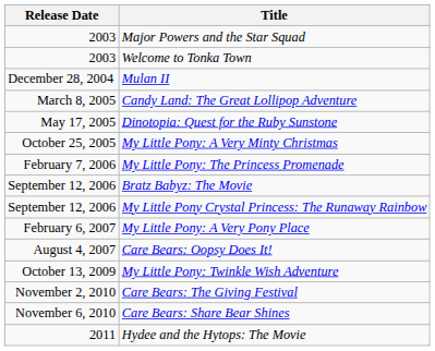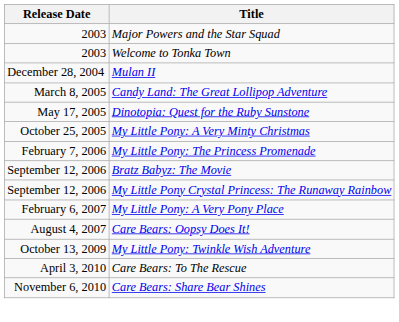 <table class="wikitable sortable">
 <tr>
 <th>Release Date</th>
 <th>Title</th>
 </tr>
 <tr>
 <td align="right">2003</td>
 <td><em>Major Powers and the Star Squad</em></td>
 </tr>
 <tr>
 <td align="right">2003</td>
 <td><em>Welcome to Tonka Town</em></td>
 </tr>
 <tr>
 <td>December 28, 2004</td>
 <td><em><a href='#'>Mulan II</a></em></td>
 </tr>
 <tr>
 <td align="right">March 8, 2005</td>
 <td><em><a href='#'>Candy Land: The Great Lollipop Adventure</a></em></td>
 </tr>
 <tr>
 <td align="right">May 17, 2005</td>
 <td><em><a href='#'>Dinotopia: Quest for the Ruby Sunstone</a></em></td>
 </tr>
 <tr>
 <td align="right">October 25, 2005</td>
 <td><em><a href='#'>My Little Pony: A Very Minty Christmas</a></em></td>
 </tr>
 <tr>
 <td align="right">February 7, 2006</td>
 <td><em><a href='#'>My Little Pony: The Princess Promenade</a></em></td>
 </tr>
 <tr>
 <td align="right">September 12, 2006</td>
 <td><em><a href='#'>Bratz Babyz: The Movie</a></em></td>
 </tr>
 <tr>
 <td align="right">September 12, 2006</td>
 <td><em><a href='#'>My Little Pony Crystal Princess: The Runaway Rainbow</a></em></td>
 </tr>
 <tr>
 <td align="right">February 6, 2007</td>
 <td><em><a href='#'>My Little Pony: A Very Pony Place</a></em></td>
 </tr>
 <tr>
 <td align="right">August 4, 2007</td>
 <td><em><a href='#'>Care Bears: Oopsy Does It!</a></em></td>
 </tr>
 <tr>
 <td align="right">October 13, 2009</td>
 <td><em><a href='#'>My Little Pony: Twinkle Wish Adventure</a></em></td>
 </tr>
 <tr>
-<td align="right">November 2, 2010</td>
-<td><em><a href='#'>Care Bears: The Giving Festival</a></em></td>
+<td align="right">April 3, 2010</td>
+<td><em>Care Bears: To The Rescue</em></td>
 </tr>
 <tr>
 <td align="right">November 6, 2010</td>
 <td><em><a href='#'>Care Bears: Share Bear Shines</a></em></td>
 </tr>
-<tr>
-<td align="right">2011</td>
-<td><em>Hydee and the Hytops: The Movie</em></td>
-</tr>
 </table>
